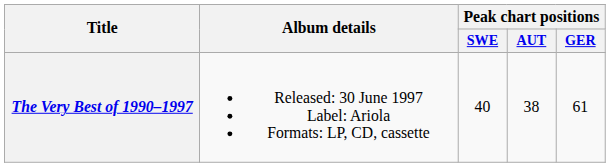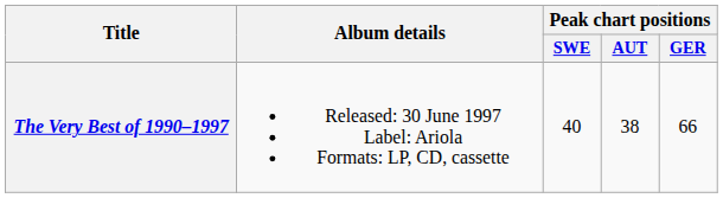 <table class="wikitable plainrowheaders" style="text-align:center;">
 <tr>
 <th scope="col" rowspan="2" style="width:12em;">Title</th>
 <th scope="col" rowspan="2" style="width:16em;">Album details</th>
 <th scope="col" colspan="3">Peak chart positions</th>
 </tr>
 <tr>
 <th scope="col" style="width:3em;font-size:90%;"><a href='#'>SWE</a><br></th>
 <th scope="col" style="width:3em;font-size:90%;"><a href='#'>AUT</a><br></th>
 <th scope="col" style="width:3em;font-size:90%;"><a href='#'>GER</a><br></th>
 </tr>
 <tr>
 <th scope="row"><em><a href='#'>The Very Best of 1990–1997</a></em></th>
 <td><br><ul><li>Released: 30 June 1997</li><li>Label: Ariola</li><li>Formats: LP, CD, cassette</li></ul></td>
 <td>40</td>
 <td>38</td>
-<td>61</td>
+<td>66</td>
 </tr>
 </table>
